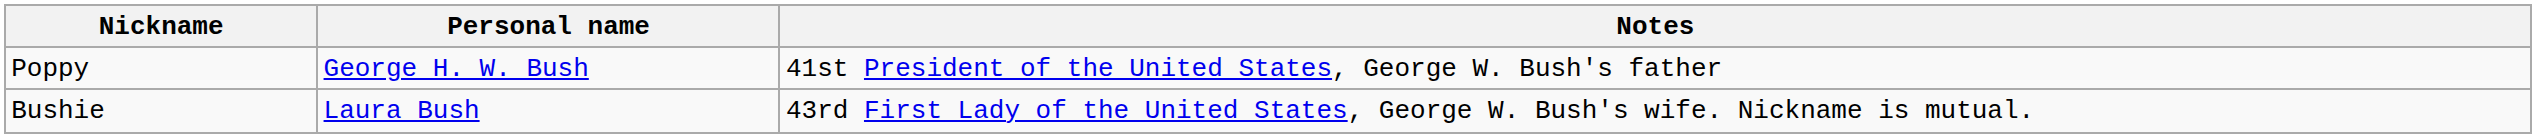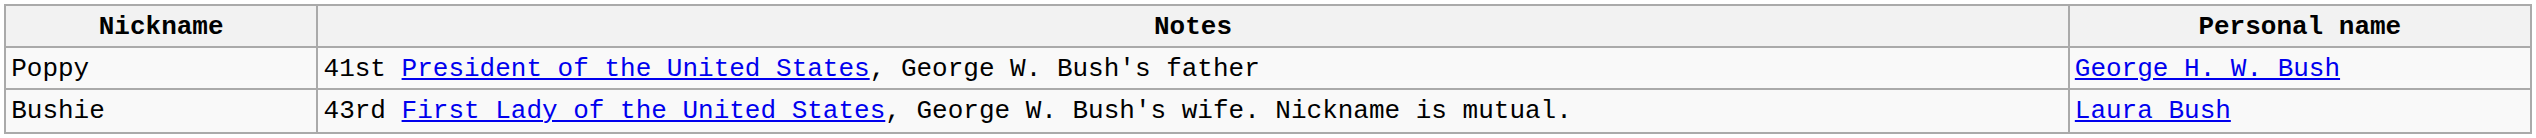 <table class="wikitable" style="width:100%;">
 <tr>
 <th style="width:150px">Nickname</th>
+<th>Notes</th>
 <th style="width:225px">Personal name</th>
-<th>Notes</th>
 </tr>
 <tr>
 <td>Poppy</td>
+<td>41st <a href='#'>President of the United States</a>, George W. Bush's father</td>
 <td><a href='#'>George H. W. Bush</a></td>
-<td>41st <a href='#'>President of the United States</a>, George W. Bush's father</td>
 </tr>
 <tr>
 <td>Bushie</td>
+<td>43rd <a href='#'>First Lady of the United States</a>, George W. Bush's wife. Nickname is mutual.</td>
 <td><a href='#'>Laura Bush</a></td>
-<td>43rd <a href='#'>First Lady of the United States</a>, George W. Bush's wife. Nickname is mutual.</td>
 </tr>
 </table>
